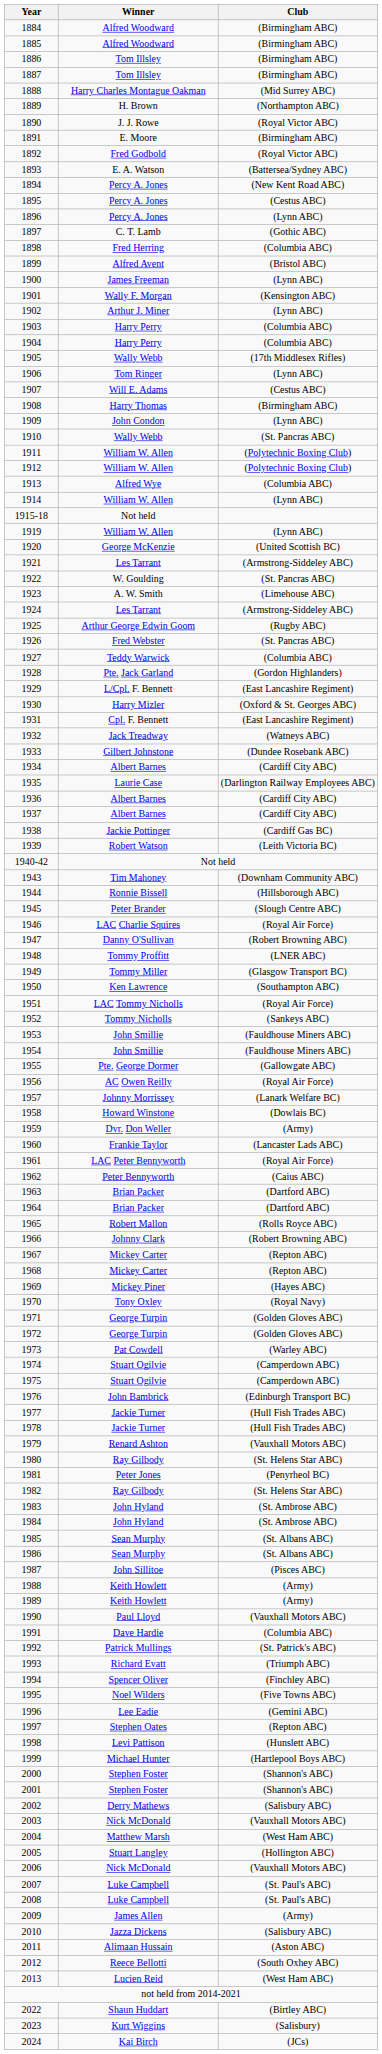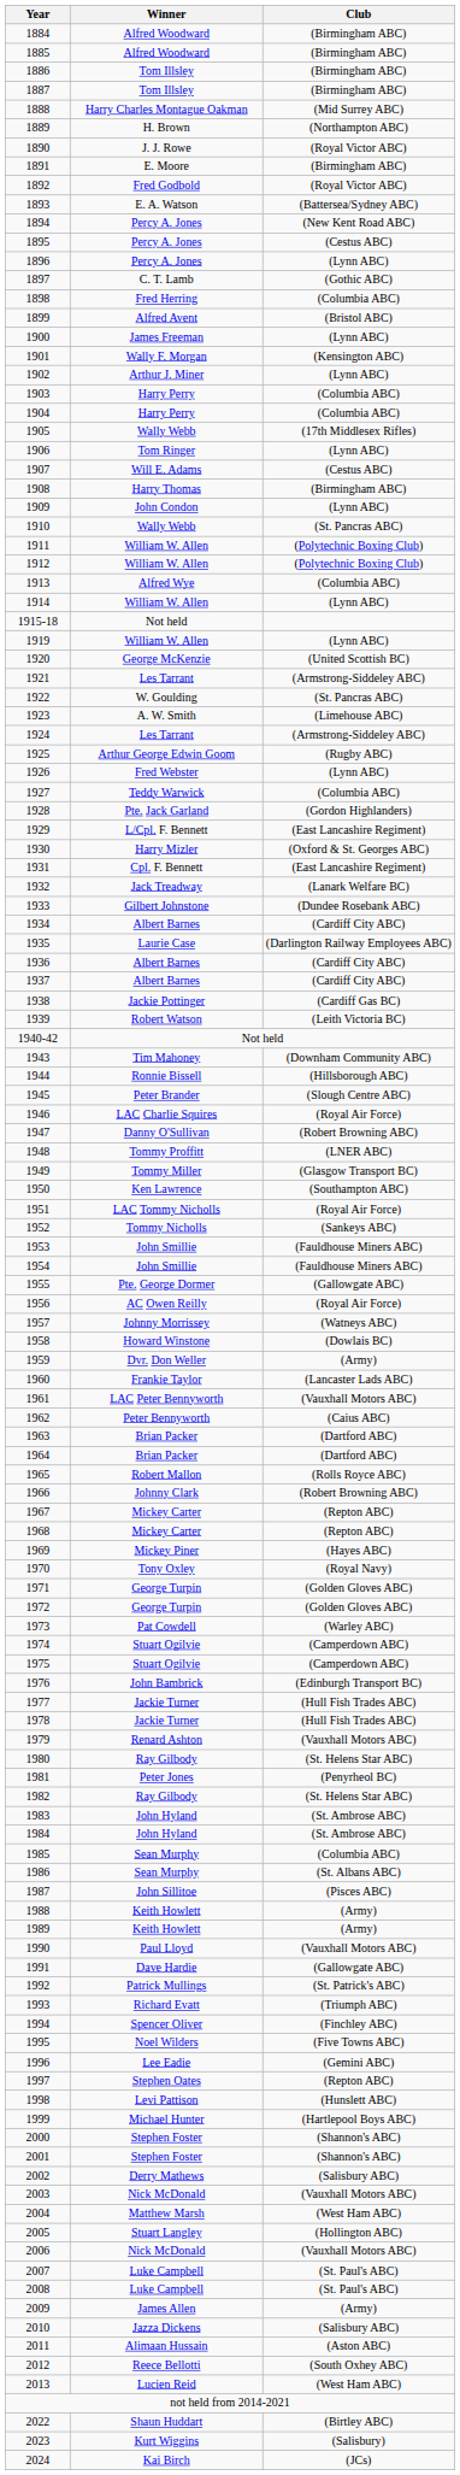 <table class="wikitable" style="text-align:center">
 <tr>
 <th width=80>Year</th>
 <th width=250>Winner</th>
 <th width=250>Club</th>
 </tr>
 <tr>
 <td>1884</td>
 <td><a href='#'>Alfred Woodward</a></td>
 <td>(Birmingham ABC)</td>
 </tr>
 <tr>
 <td>1885</td>
 <td><a href='#'>Alfred Woodward</a></td>
 <td>(Birmingham ABC)</td>
 </tr>
 <tr>
 <td>1886</td>
 <td><a href='#'>Tom Illsley</a></td>
 <td>(Birmingham ABC)</td>
 </tr>
 <tr>
 <td>1887</td>
 <td><a href='#'>Tom Illsley</a></td>
 <td>(Birmingham ABC)</td>
 </tr>
 <tr>
 <td>1888</td>
 <td><a href='#'>Harry Charles Montague Oakman</a></td>
 <td>(Mid Surrey ABC)</td>
 </tr>
 <tr>
 <td>1889</td>
 <td>H. Brown</td>
 <td>(Northampton ABC)</td>
 </tr>
 <tr>
 <td>1890</td>
 <td>J. J. Rowe</td>
 <td>(Royal Victor ABC)</td>
 </tr>
 <tr>
 <td>1891</td>
 <td>E. Moore</td>
 <td>(Birmingham ABC)</td>
 </tr>
 <tr>
 <td>1892</td>
 <td><a href='#'>Fred Godbold</a></td>
 <td>(Royal Victor ABC)</td>
 </tr>
 <tr>
 <td>1893</td>
 <td>E. A. Watson</td>
 <td>(Battersea/Sydney ABC)</td>
 </tr>
 <tr>
 <td>1894</td>
 <td><a href='#'>Percy A. Jones</a></td>
 <td>(New Kent Road ABC)</td>
 </tr>
 <tr>
 <td>1895</td>
 <td><a href='#'>Percy A. Jones</a></td>
 <td>(Cestus ABC)</td>
 </tr>
 <tr>
 <td>1896</td>
 <td><a href='#'>Percy A. Jones</a></td>
 <td>(Lynn ABC)</td>
 </tr>
 <tr>
 <td>1897</td>
 <td>C. T. Lamb</td>
 <td>(Gothic ABC)</td>
 </tr>
 <tr>
 <td>1898</td>
 <td><a href='#'>Fred Herring</a></td>
 <td>(Columbia ABC)</td>
 </tr>
 <tr>
 <td>1899</td>
 <td><a href='#'>Alfred Avent</a></td>
 <td>(Bristol ABC)</td>
 </tr>
 <tr>
 <td>1900</td>
 <td><a href='#'>James Freeman</a></td>
 <td>(Lynn ABC)</td>
 </tr>
 <tr>
 <td>1901</td>
 <td><a href='#'>Wally F. Morgan</a></td>
 <td>(Kensington ABC)</td>
 </tr>
 <tr>
 <td>1902</td>
 <td><a href='#'>Arthur J. Miner</a></td>
 <td>(Lynn ABC)</td>
 </tr>
 <tr>
 <td>1903</td>
 <td><a href='#'>Harry Perry</a></td>
 <td>(Columbia ABC)</td>
 </tr>
 <tr>
 <td>1904</td>
 <td><a href='#'>Harry Perry</a></td>
 <td>(Columbia ABC)</td>
 </tr>
 <tr>
 <td>1905</td>
 <td><a href='#'>Wally Webb</a></td>
 <td>(17th Middlesex Rifles)</td>
 </tr>
 <tr>
 <td>1906</td>
 <td><a href='#'>Tom Ringer</a></td>
 <td>(Lynn ABC)</td>
 </tr>
 <tr>
 <td>1907</td>
 <td><a href='#'>Will E. Adams</a></td>
 <td>(Cestus ABC)</td>
 </tr>
 <tr>
 <td>1908</td>
 <td><a href='#'>Harry Thomas</a></td>
 <td>(Birmingham ABC)</td>
 </tr>
 <tr>
 <td>1909</td>
 <td><a href='#'>John Condon</a></td>
 <td>(Lynn ABC)</td>
 </tr>
 <tr>
 <td>1910</td>
 <td><a href='#'>Wally Webb</a></td>
 <td>(St. Pancras ABC)</td>
 </tr>
 <tr>
 <td>1911</td>
 <td><a href='#'>William W. Allen</a></td>
 <td>(<a href='#'>Polytechnic Boxing Club</a>)</td>
 </tr>
 <tr>
 <td>1912</td>
 <td><a href='#'>William W. Allen</a></td>
 <td>(<a href='#'>Polytechnic Boxing Club</a>)</td>
 </tr>
 <tr>
 <td>1913</td>
 <td><a href='#'>Alfred Wye</a></td>
 <td>(Columbia ABC)</td>
 </tr>
 <tr>
 <td>1914</td>
 <td><a href='#'>William W. Allen</a></td>
 <td>(Lynn ABC)</td>
 </tr>
 <tr>
 <td>1915-18</td>
 <td>Not held</td>
 <td></td>
 </tr>
 <tr>
 <td>1919</td>
 <td><a href='#'>William W. Allen</a></td>
 <td>(Lynn ABC)</td>
 </tr>
 <tr>
 <td>1920</td>
 <td><a href='#'>George McKenzie</a></td>
 <td>(United Scottish BC)</td>
 </tr>
 <tr>
 <td>1921</td>
 <td><a href='#'>Les Tarrant</a></td>
 <td>(Armstrong-Siddeley ABC)</td>
 </tr>
 <tr>
 <td>1922</td>
 <td>W. Goulding</td>
 <td>(St. Pancras ABC)</td>
 </tr>
 <tr>
 <td>1923</td>
 <td>A. W. Smith</td>
 <td>(Limehouse ABC)</td>
 </tr>
 <tr>
 <td>1924</td>
 <td><a href='#'>Les Tarrant</a></td>
 <td>(Armstrong-Siddeley ABC)</td>
 </tr>
 <tr>
 <td>1925</td>
 <td><a href='#'>Arthur George Edwin Goom</a></td>
 <td>(Rugby ABC)</td>
 </tr>
 <tr>
 <td>1926</td>
 <td><a href='#'>Fred Webster</a></td>
-<td>(St. Pancras ABC)</td>
+<td>(Lynn ABC)</td>
 </tr>
 <tr>
 <td>1927</td>
 <td><a href='#'>Teddy Warwick</a></td>
 <td>(Columbia ABC)</td>
 </tr>
 <tr>
 <td>1928</td>
 <td><a href='#'>Pte.</a> <a href='#'>Jack Garland</a></td>
 <td>(Gordon Highlanders)</td>
 </tr>
 <tr>
 <td>1929</td>
 <td><a href='#'>L/Cpl.</a> F. Bennett</td>
 <td>(East Lancashire Regiment)</td>
 </tr>
 <tr>
 <td>1930</td>
 <td><a href='#'>Harry Mizler</a></td>
 <td>(Oxford & St. Georges ABC)</td>
 </tr>
 <tr>
 <td>1931</td>
 <td><a href='#'>Cpl.</a> F. Bennett</td>
 <td>(East Lancashire Regiment)</td>
 </tr>
 <tr>
 <td>1932</td>
 <td><a href='#'>Jack Treadway</a></td>
-<td>(Watneys ABC)</td>
+<td>(Lanark Welfare BC)</td>
 </tr>
 <tr>
 <td>1933</td>
 <td><a href='#'>Gilbert Johnstone</a></td>
 <td>(Dundee Rosebank ABC)</td>
 </tr>
 <tr>
 <td>1934</td>
 <td><a href='#'>Albert Barnes</a></td>
 <td>(Cardiff City ABC)</td>
 </tr>
 <tr>
 <td>1935</td>
 <td><a href='#'>Laurie Case</a></td>
 <td>(Darlington Railway Employees ABC)</td>
 </tr>
 <tr>
 <td>1936</td>
 <td><a href='#'>Albert Barnes</a></td>
 <td>(Cardiff City ABC)</td>
 </tr>
 <tr>
 <td>1937</td>
 <td><a href='#'>Albert Barnes</a></td>
 <td>(Cardiff City ABC)</td>
 </tr>
 <tr>
 <td>1938</td>
 <td><a href='#'>Jackie Pottinger</a></td>
 <td>(Cardiff Gas BC)</td>
 </tr>
 <tr>
 <td>1939</td>
 <td><a href='#'>Robert Watson</a></td>
 <td>(Leith Victoria BC)</td>
 </tr>
 <tr>
 <td>1940-42</td>
 <td colspan=3>Not held</td>
 </tr>
 <tr>
 <td>1943</td>
 <td><a href='#'>Tim Mahoney</a></td>
 <td>(Downham Community ABC)</td>
 </tr>
 <tr>
 <td>1944</td>
 <td><a href='#'>Ronnie Bissell</a></td>
 <td>(Hillsborough ABC)</td>
 </tr>
 <tr>
 <td>1945</td>
 <td><a href='#'>Peter Brander</a></td>
 <td>(Slough Centre ABC)</td>
 </tr>
 <tr>
 <td>1946</td>
 <td><a href='#'>LAC</a> <a href='#'>Charlie Squires</a></td>
 <td>(Royal Air Force)</td>
 </tr>
 <tr>
 <td>1947</td>
 <td><a href='#'>Danny O'Sullivan</a></td>
 <td>(Robert Browning ABC)</td>
 </tr>
 <tr>
 <td>1948</td>
 <td><a href='#'>Tommy Proffitt</a></td>
 <td>(LNER ABC)</td>
 </tr>
 <tr>
 <td>1949</td>
 <td><a href='#'>Tommy Miller</a></td>
 <td>(Glasgow Transport BC)</td>
 </tr>
 <tr>
 <td>1950</td>
 <td><a href='#'>Ken Lawrence</a></td>
 <td>(Southampton ABC)</td>
 </tr>
 <tr>
 <td>1951</td>
 <td><a href='#'>LAC</a> <a href='#'>Tommy Nicholls</a></td>
 <td>(Royal Air Force)</td>
 </tr>
 <tr>
 <td>1952</td>
 <td><a href='#'>Tommy Nicholls</a></td>
 <td>(Sankeys ABC)</td>
 </tr>
 <tr>
 <td>1953</td>
 <td><a href='#'>John Smillie</a></td>
 <td>(Fauldhouse Miners ABC)</td>
 </tr>
 <tr>
 <td>1954</td>
 <td><a href='#'>John Smillie</a></td>
 <td>(Fauldhouse Miners ABC)</td>
 </tr>
 <tr>
 <td>1955</td>
 <td><a href='#'>Pte.</a> <a href='#'>George Dormer</a></td>
 <td>(Gallowgate ABC)</td>
 </tr>
 <tr>
 <td>1956</td>
 <td><a href='#'>AC</a> <a href='#'>Owen Reilly</a></td>
 <td>(Royal Air Force)</td>
 </tr>
 <tr>
 <td>1957</td>
 <td><a href='#'>Johnny Morrissey</a></td>
-<td>(Lanark Welfare BC)</td>
+<td>(Watneys ABC)</td>
 </tr>
 <tr>
 <td>1958</td>
 <td><a href='#'>Howard Winstone</a></td>
 <td>(Dowlais BC)</td>
 </tr>
 <tr>
 <td>1959</td>
 <td><a href='#'>Dvr.</a> <a href='#'>Don Weller</a></td>
 <td>(Army)</td>
 </tr>
 <tr>
 <td>1960</td>
 <td><a href='#'>Frankie Taylor</a></td>
 <td>(Lancaster Lads ABC)</td>
 </tr>
 <tr>
 <td>1961</td>
 <td><a href='#'>LAC</a> <a href='#'>Peter Bennyworth</a></td>
-<td>(Royal Air Force)</td>
+<td>(Vauxhall Motors ABC)</td>
 </tr>
 <tr>
 <td>1962</td>
 <td><a href='#'>Peter Bennyworth</a></td>
 <td>(Caius ABC)</td>
 </tr>
 <tr>
 <td>1963</td>
 <td><a href='#'>Brian Packer</a></td>
 <td>(Dartford ABC)</td>
 </tr>
 <tr>
 <td>1964</td>
 <td><a href='#'>Brian Packer</a></td>
 <td>(Dartford ABC)</td>
 </tr>
 <tr>
 <td>1965</td>
 <td><a href='#'>Robert Mallon</a></td>
 <td>(Rolls Royce ABC)</td>
 </tr>
 <tr>
 <td>1966</td>
 <td><a href='#'>Johnny Clark</a></td>
 <td>(Robert Browning ABC)</td>
 </tr>
 <tr>
 <td>1967</td>
 <td><a href='#'>Mickey Carter</a></td>
 <td>(Repton ABC)</td>
 </tr>
 <tr>
 <td>1968</td>
 <td><a href='#'>Mickey Carter</a></td>
 <td>(Repton ABC)</td>
 </tr>
 <tr>
 <td>1969</td>
 <td><a href='#'>Mickey Piner</a></td>
 <td>(Hayes ABC)</td>
 </tr>
 <tr>
 <td>1970</td>
 <td><a href='#'>Tony Oxley</a></td>
 <td>(Royal Navy)</td>
 </tr>
 <tr>
 <td>1971</td>
 <td><a href='#'>George Turpin</a></td>
 <td>(Golden Gloves ABC)</td>
 </tr>
 <tr>
 <td>1972</td>
 <td><a href='#'>George Turpin</a></td>
 <td>(Golden Gloves ABC)</td>
 </tr>
 <tr>
 <td>1973</td>
 <td><a href='#'>Pat Cowdell</a></td>
 <td>(Warley ABC)</td>
 </tr>
 <tr>
 <td>1974</td>
 <td><a href='#'>Stuart Ogilvie</a></td>
 <td>(Camperdown ABC)</td>
 </tr>
 <tr>
 <td>1975</td>
 <td><a href='#'>Stuart Ogilvie</a></td>
 <td>(Camperdown ABC)</td>
 </tr>
 <tr>
 <td>1976</td>
 <td><a href='#'>John Bambrick</a></td>
 <td>(Edinburgh Transport BC)</td>
 </tr>
 <tr>
 <td>1977</td>
 <td><a href='#'>Jackie Turner</a></td>
 <td>(Hull Fish Trades ABC)</td>
 </tr>
 <tr>
 <td>1978</td>
 <td><a href='#'>Jackie Turner</a></td>
 <td>(Hull Fish Trades ABC)</td>
 </tr>
 <tr>
 <td>1979</td>
 <td><a href='#'>Renard Ashton</a></td>
 <td>(Vauxhall Motors ABC)</td>
 </tr>
 <tr>
 <td>1980</td>
 <td><a href='#'>Ray Gilbody</a></td>
 <td>(St. Helens Star ABC)</td>
 </tr>
 <tr>
 <td>1981</td>
 <td><a href='#'>Peter Jones</a></td>
 <td>(Penyrheol BC)</td>
 </tr>
 <tr>
 <td>1982</td>
 <td><a href='#'>Ray Gilbody</a></td>
 <td>(St. Helens Star ABC)</td>
 </tr>
 <tr>
 <td>1983</td>
 <td><a href='#'>John Hyland</a></td>
 <td>(St. Ambrose ABC)</td>
 </tr>
 <tr>
 <td>1984</td>
 <td><a href='#'>John Hyland</a></td>
 <td>(St. Ambrose ABC)</td>
 </tr>
 <tr>
 <td>1985</td>
 <td><a href='#'>Sean Murphy</a></td>
-<td>(St. Albans ABC)</td>
+<td>(Columbia ABC)</td>
 </tr>
 <tr>
 <td>1986</td>
 <td><a href='#'>Sean Murphy</a></td>
 <td>(St. Albans ABC)</td>
 </tr>
 <tr>
 <td>1987</td>
 <td><a href='#'>John Sillitoe</a></td>
 <td>(Pisces ABC)</td>
 </tr>
 <tr>
 <td>1988</td>
 <td><a href='#'>Keith Howlett</a></td>
 <td>(Army)</td>
 </tr>
 <tr>
 <td>1989</td>
 <td><a href='#'>Keith Howlett</a></td>
 <td>(Army)</td>
 </tr>
 <tr>
 <td>1990</td>
 <td><a href='#'>Paul Lloyd</a></td>
 <td>(Vauxhall Motors ABC)</td>
 </tr>
 <tr>
 <td>1991</td>
 <td><a href='#'>Dave Hardie</a></td>
-<td>(Columbia ABC)</td>
+<td>(Gallowgate ABC)</td>
 </tr>
 <tr>
 <td>1992</td>
 <td><a href='#'>Patrick Mullings</a></td>
 <td>(St. Patrick's ABC)</td>
 </tr>
 <tr>
 <td>1993</td>
 <td><a href='#'>Richard Evatt</a></td>
 <td>(Triumph ABC)</td>
 </tr>
 <tr>
 <td>1994</td>
 <td><a href='#'>Spencer Oliver</a></td>
 <td>(Finchley ABC)</td>
 </tr>
 <tr>
 <td>1995</td>
 <td><a href='#'>Noel Wilders</a></td>
 <td>(Five Towns ABC)</td>
 </tr>
 <tr>
 <td>1996</td>
 <td><a href='#'>Lee Eadie</a></td>
 <td>(Gemini ABC)</td>
 </tr>
 <tr>
 <td>1997</td>
 <td><a href='#'>Stephen Oates</a></td>
 <td>(Repton ABC)</td>
 </tr>
 <tr>
 <td>1998</td>
 <td><a href='#'>Levi Pattison</a></td>
 <td>(Hunslett ABC)</td>
 </tr>
 <tr>
 <td>1999</td>
 <td><a href='#'>Michael Hunter</a></td>
 <td>(Hartlepool Boys ABC)</td>
 </tr>
 <tr>
 <td>2000</td>
 <td><a href='#'>Stephen Foster</a></td>
 <td>(Shannon's ABC)</td>
 </tr>
 <tr>
 <td>2001</td>
 <td><a href='#'>Stephen Foster</a></td>
 <td>(Shannon's ABC)</td>
 </tr>
 <tr>
 <td>2002</td>
 <td><a href='#'>Derry Mathews</a></td>
 <td>(Salisbury ABC)</td>
 </tr>
 <tr>
 <td>2003</td>
 <td><a href='#'>Nick McDonald</a></td>
 <td>(Vauxhall Motors ABC)</td>
 </tr>
 <tr>
 <td>2004</td>
 <td><a href='#'>Matthew Marsh</a></td>
 <td>(West Ham ABC)</td>
 </tr>
 <tr>
 <td>2005</td>
 <td><a href='#'>Stuart Langley</a></td>
 <td>(Hollington ABC)</td>
 </tr>
 <tr>
 <td>2006</td>
 <td><a href='#'>Nick McDonald</a></td>
 <td>(Vauxhall Motors ABC)</td>
 </tr>
 <tr>
 <td>2007</td>
 <td><a href='#'>Luke Campbell</a></td>
 <td>(St. Paul's ABC)</td>
 </tr>
 <tr>
 <td>2008</td>
 <td><a href='#'>Luke Campbell</a></td>
 <td>(St. Paul's ABC)</td>
 </tr>
 <tr>
 <td>2009</td>
 <td><a href='#'>James Allen</a></td>
 <td>(Army)</td>
 </tr>
 <tr>
 <td>2010</td>
 <td><a href='#'>Jazza Dickens</a></td>
 <td>(Salisbury ABC)</td>
 </tr>
 <tr>
 <td>2011</td>
 <td><a href='#'>Alimaan Hussain</a></td>
 <td>(Aston ABC)</td>
 </tr>
 <tr>
 <td>2012</td>
 <td><a href='#'>Reece Bellotti</a></td>
 <td>(South Oxhey ABC)</td>
 </tr>
 <tr>
 <td>2013</td>
 <td><a href='#'>Lucien Reid</a></td>
 <td>(West Ham ABC)</td>
 </tr>
 <tr>
 <td colspan=4>not held from 2014-2021</td>
 </tr>
 <tr>
 <td>2022</td>
 <td><a href='#'>Shaun Huddart</a></td>
 <td>(Birtley ABC)</td>
 </tr>
 <tr>
 <td>2023</td>
 <td><a href='#'>Kurt Wiggins</a></td>
 <td>(Salisbury)</td>
 </tr>
 <tr>
 <td>2024</td>
 <td><a href='#'>Kai Birch</a></td>
 <td>(JCs)</td>
 </tr>
 </table>
